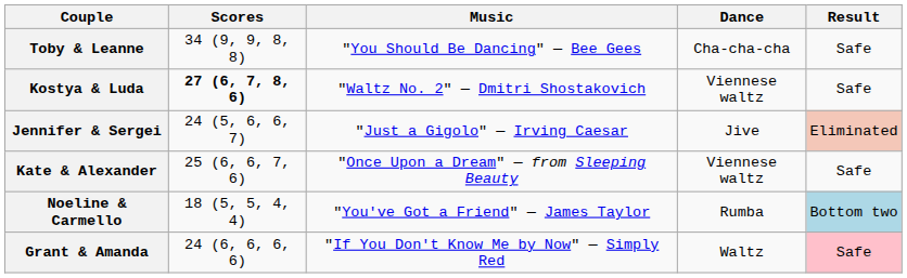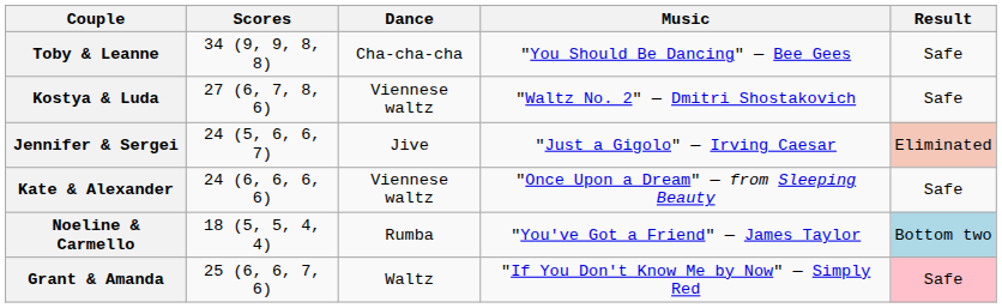 <table class="wikitable sortable" style="text-align:center; width: 90%">
 <tr>
 <th scope="col">Couple</th>
 <th scope="col">Scores</th>
+<th scope="col" class="unsortable">Dance</th>
 <th scope="col" class="unsortable">Music</th>
-<th scope="col" class="unsortable">Dance</th>
 <th scope="col" class="unsortable">Result</th>
 </tr>
 <tr>
 <th scope="row">Toby & Leanne</th>
 <td>34 (9, 9, 8, 8)</td>
+<td>Cha-cha-cha</td>
 <td>"<a href='#'>You Should Be Dancing</a>" — <a href='#'>Bee Gees</a></td>
-<td>Cha-cha-cha</td>
 <td>Safe</td>
 </tr>
 <tr>
 <th scope="row">Kostya & Luda</th>
-<td><strong>27 (6, 7, 8, 6)</strong></td>
+<td>27 (6, 7, 8, 6)</td>
+<td>Viennese waltz</td>
 <td>"<a href='#'>Waltz No. 2</a>" — <a href='#'>Dmitri Shostakovich</a></td>
-<td>Viennese waltz</td>
 <td>Safe</td>
 </tr>
 <tr>
 <th scope="row">Jennifer & Sergei</th>
 <td>24 (5, 6, 6, 7)</td>
+<td>Jive</td>
 <td>"<a href='#'>Just a Gigolo</a>" — <a href='#'>Irving Caesar</a></td>
-<td>Jive</td>
 <td bgcolor="f4c7b8">Eliminated</td>
 </tr>
 <tr>
 <th scope="row">Kate & Alexander</th>
-<td>25 (6, 6, 7, 6)</td>
+<td>24 (6, 6, 6, 6)</td>
+<td>Viennese waltz</td>
 <td>"<a href='#'>Once Upon a Dream</a>" — <em>from <a href='#'>Sleeping Beauty</a></em></td>
-<td>Viennese waltz</td>
 <td>Safe</td>
 </tr>
 <tr>
 <th scope="row">Noeline & Carmello</th>
 <td>18 (5, 5, 4, 4)</td>
+<td>Rumba</td>
 <td>"<a href='#'>You've Got a Friend</a>" — <a href='#'>James Taylor</a></td>
-<td>Rumba</td>
 <td bgcolor="lightblue">Bottom two</td>
 </tr>
 <tr>
 <th scope="row">Grant & Amanda</th>
-<td>24 (6, 6, 6, 6)</td>
+<td>25 (6, 6, 7, 6)</td>
+<td>Waltz</td>
 <td>"<a href='#'>If You Don't Know Me by Now</a>" — <a href='#'>Simply Red</a></td>
-<td>Waltz</td>
 <td style="background: pink;">Safe</td>
 </tr>
 </table>
